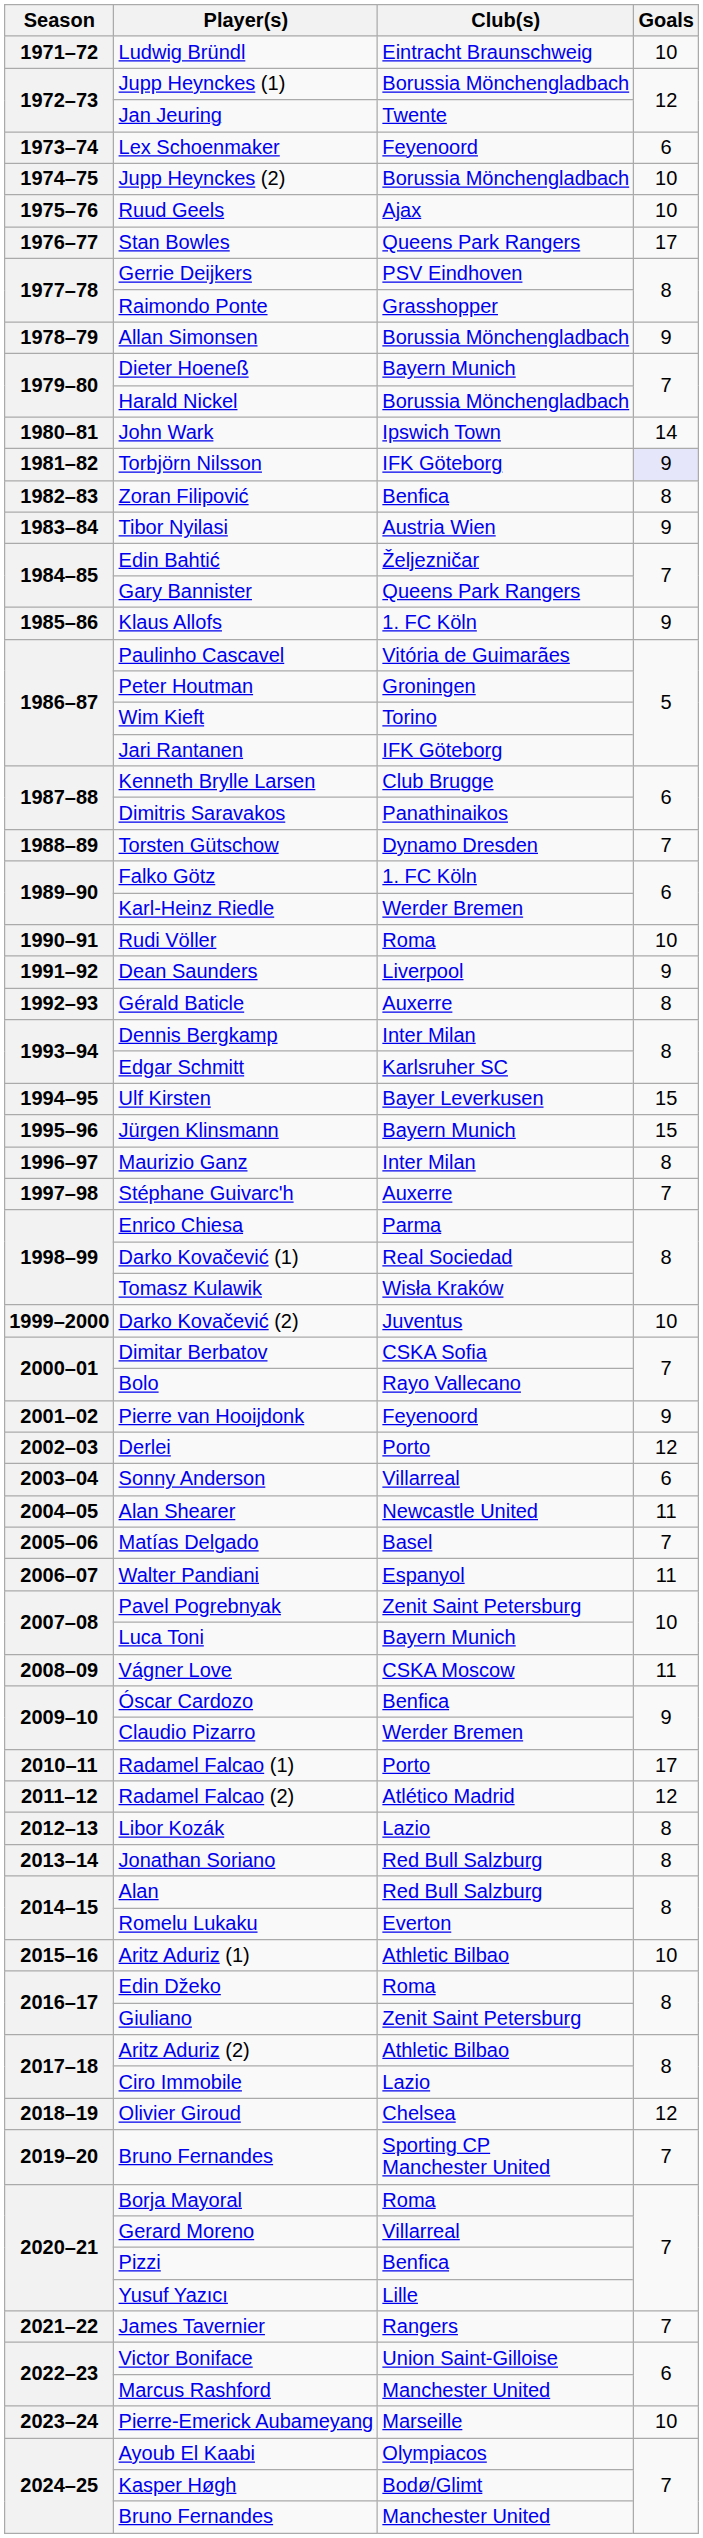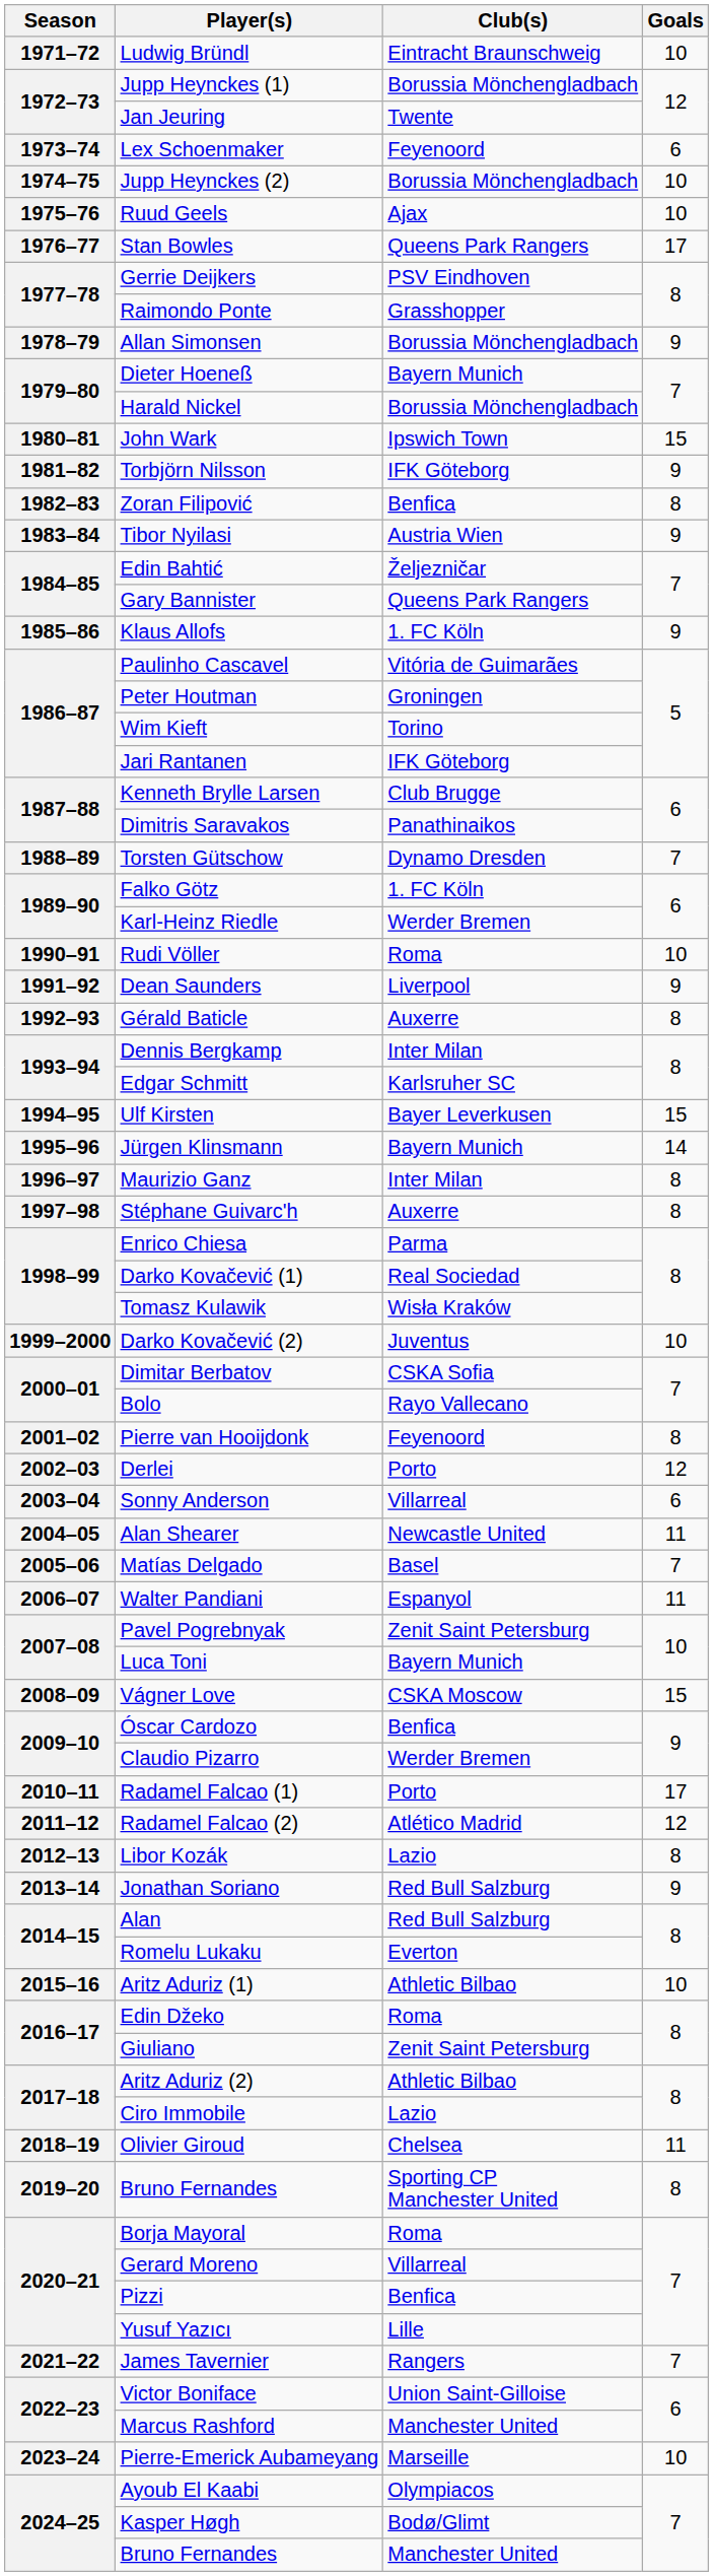 <table class="wikitable sortable">
 <tr>
 <th>Season</th>
 <th>Player(s)</th>
 <th>Club(s)</th>
 <th>Goals</th>
 </tr>
 <tr>
 <th>1971–72</th>
 <td> <a href='#'>Ludwig Bründl</a></td>
 <td> <a href='#'>Eintracht Braunschweig</a></td>
 <td align=center>10</td>
 </tr>
 <tr>
 <th rowspan=2 valign="middle">1972–73</th>
 <td> <a href='#'>Jupp Heynckes</a> (1)</td>
 <td> <a href='#'>Borussia Mönchengladbach</a></td>
 <td rowspan=2 align=center>12</td>
 </tr>
 <tr>
 <td> <a href='#'>Jan Jeuring</a></td>
 <td> <a href='#'>Twente</a></td>
 </tr>
 <tr>
 <th>1973–74</th>
 <td> <a href='#'>Lex Schoenmaker</a></td>
 <td> <a href='#'>Feyenoord</a></td>
 <td align=center>6</td>
 </tr>
 <tr>
 <th>1974–75</th>
 <td> <a href='#'>Jupp Heynckes</a> (2)</td>
 <td> <a href='#'>Borussia Mönchengladbach</a></td>
 <td align=center>10</td>
 </tr>
 <tr>
 <th>1975–76</th>
 <td> <a href='#'>Ruud Geels</a></td>
 <td> <a href='#'>Ajax</a></td>
 <td align=center>10</td>
 </tr>
 <tr>
 <th>1976–77</th>
 <td> <a href='#'>Stan Bowles</a></td>
 <td> <a href='#'>Queens Park Rangers</a></td>
 <td align=center>17</td>
 </tr>
 <tr>
 <th rowspan=2 valign="middle">1977–78</th>
 <td> <a href='#'>Gerrie Deijkers</a></td>
 <td> <a href='#'>PSV Eindhoven</a></td>
 <td rowspan=2 align=center>8</td>
 </tr>
 <tr>
 <td> <a href='#'>Raimondo Ponte</a></td>
 <td> <a href='#'>Grasshopper</a></td>
 </tr>
 <tr>
 <th>1978–79</th>
 <td> <a href='#'>Allan Simonsen</a></td>
 <td> <a href='#'>Borussia Mönchengladbach</a></td>
 <td align=center>9</td>
 </tr>
 <tr Gesavan 200>
 <th rowspan=2 align=center>1979–80</th>
 <td> <a href='#'>Dieter Hoeneß</a></td>
 <td> <a href='#'>Bayern Munich</a></td>
 <td rowspan=2 align=center>7</td>
 </tr>
 <tr>
 <td> <a href='#'>Harald Nickel</a></td>
 <td> <a href='#'>Borussia Mönchengladbach</a></td>
 </tr>
 <tr>
 <th>1980–81</th>
 <td> <a href='#'>John Wark</a></td>
 <td> <a href='#'>Ipswich Town</a></td>
-<td align=center>14</td>
+<td align=center>15</td>
 </tr>
 <tr>
 <th>1981–82</th>
 <td> <a href='#'>Torbjörn Nilsson</a></td>
 <td> <a href='#'>IFK Göteborg</a></td>
-<td align=center style="background: lavender;">9</td>
+<td align=center>9</td>
 </tr>
 <tr>
 <th>1982–83</th>
 <td> <a href='#'>Zoran Filipović</a></td>
 <td> <a href='#'>Benfica</a></td>
 <td align=center>8</td>
 </tr>
 <tr>
 <th>1983–84</th>
 <td> <a href='#'>Tibor Nyilasi</a></td>
 <td> <a href='#'>Austria Wien</a></td>
 <td align=center>9</td>
 </tr>
 <tr>
 <th rowspan=2 valign="middle">1984–85</th>
 <td> <a href='#'>Edin Bahtić</a></td>
 <td> <a href='#'>Željezničar</a></td>
 <td rowspan=2 align=center>7</td>
 </tr>
 <tr>
 <td> <a href='#'>Gary Bannister</a></td>
 <td> <a href='#'>Queens Park Rangers</a></td>
 </tr>
 <tr>
 <th>1985–86</th>
 <td> <a href='#'>Klaus Allofs</a></td>
 <td> <a href='#'>1. FC Köln</a></td>
 <td align=center>9</td>
 </tr>
 <tr>
 <th rowspan=4 valign="middle">1986–87</th>
 <td> <a href='#'>Paulinho Cascavel</a></td>
 <td> <a href='#'>Vitória de Guimarães</a></td>
 <td rowspan=4 align=center>5</td>
 </tr>
 <tr>
 <td> <a href='#'>Peter Houtman</a></td>
 <td> <a href='#'>Groningen</a></td>
 </tr>
 <tr>
 <td> <a href='#'>Wim Kieft</a></td>
 <td> <a href='#'>Torino</a></td>
 </tr>
 <tr>
 <td> <a href='#'>Jari Rantanen</a></td>
 <td> <a href='#'>IFK Göteborg</a></td>
 </tr>
 <tr>
 <th rowspan=2 valign="middle">1987–88</th>
 <td> <a href='#'>Kenneth Brylle Larsen</a></td>
 <td> <a href='#'>Club Brugge</a></td>
 <td rowspan=2 align=center>6</td>
 </tr>
 <tr>
 <td> <a href='#'>Dimitris Saravakos</a></td>
 <td> <a href='#'>Panathinaikos</a></td>
 </tr>
 <tr>
 <th>1988–89</th>
 <td> <a href='#'>Torsten Gütschow</a></td>
 <td> <a href='#'>Dynamo Dresden</a></td>
 <td align=center>7</td>
 </tr>
 <tr>
 <th rowspan=2 valign="middle">1989–90</th>
 <td> <a href='#'>Falko Götz</a></td>
 <td> <a href='#'>1. FC Köln</a></td>
 <td rowspan=2 align=center>6</td>
 </tr>
 <tr>
 <td> <a href='#'>Karl-Heinz Riedle</a></td>
 <td> <a href='#'>Werder Bremen</a></td>
 </tr>
 <tr>
 <th>1990–91</th>
 <td> <a href='#'>Rudi Völler</a></td>
 <td> <a href='#'>Roma</a></td>
 <td align=center>10</td>
 </tr>
 <tr>
 <th>1991–92</th>
 <td> <a href='#'>Dean Saunders</a></td>
 <td> <a href='#'>Liverpool</a></td>
 <td align=center>9</td>
 </tr>
 <tr>
 <th>1992–93</th>
 <td> <a href='#'>Gérald Baticle</a></td>
 <td> <a href='#'>Auxerre</a></td>
 <td align=center>8</td>
 </tr>
 <tr>
 <th rowspan=2 valign="middle">1993–94</th>
 <td> <a href='#'>Dennis Bergkamp</a></td>
 <td> <a href='#'>Inter Milan</a></td>
 <td rowspan=2 align=center>8</td>
 </tr>
 <tr>
 <td> <a href='#'>Edgar Schmitt</a></td>
 <td> <a href='#'>Karlsruher SC</a></td>
 </tr>
 <tr>
 <th>1994–95</th>
 <td> <a href='#'>Ulf Kirsten</a></td>
 <td> <a href='#'>Bayer Leverkusen</a></td>
 <td align=center>15</td>
 </tr>
 <tr>
 <th>1995–96</th>
 <td> <a href='#'>Jürgen Klinsmann</a></td>
 <td> <a href='#'>Bayern Munich</a></td>
-<td align=center>15</td>
+<td align=center>14</td>
 </tr>
 <tr>
 <th>1996–97</th>
 <td> <a href='#'>Maurizio Ganz</a></td>
 <td> <a href='#'>Inter Milan</a></td>
 <td align=center>8</td>
 </tr>
 <tr>
 <th>1997–98</th>
 <td> <a href='#'>Stéphane Guivarc'h</a></td>
 <td> <a href='#'>Auxerre</a></td>
-<td align=center>7</td>
+<td align=center>8</td>
 </tr>
 <tr>
 <th rowspan=3 valign="middle">1998–99</th>
 <td> <a href='#'>Enrico Chiesa</a></td>
 <td> <a href='#'>Parma</a></td>
 <td rowspan=3 align=center>8</td>
 </tr>
 <tr>
 <td> <a href='#'>Darko Kovačević</a> (1)</td>
 <td> <a href='#'>Real Sociedad</a></td>
 </tr>
 <tr>
 <td> <a href='#'>Tomasz Kulawik</a></td>
 <td> <a href='#'>Wisła Kraków</a></td>
 </tr>
 <tr>
 <th>1999–2000</th>
 <td> <a href='#'>Darko Kovačević</a> (2)</td>
 <td> <a href='#'>Juventus</a></td>
 <td align=center>10</td>
 </tr>
 <tr>
 <th rowspan=2 valign="middle">2000–01</th>
 <td> <a href='#'>Dimitar Berbatov</a></td>
 <td> <a href='#'>CSKA Sofia</a></td>
 <td rowspan=2 align=center>7</td>
 </tr>
 <tr>
 <td> <a href='#'>Bolo</a></td>
 <td> <a href='#'>Rayo Vallecano</a></td>
 </tr>
 <tr>
 <th>2001–02</th>
 <td> <a href='#'>Pierre van Hooijdonk</a></td>
 <td> <a href='#'>Feyenoord</a></td>
-<td align=center>9</td>
+<td align=center>8</td>
 </tr>
 <tr>
 <th>2002–03</th>
 <td> <a href='#'>Derlei</a></td>
 <td> <a href='#'>Porto</a></td>
 <td align=center>12</td>
 </tr>
 <tr>
 <th>2003–04</th>
 <td> <a href='#'>Sonny Anderson</a></td>
 <td> <a href='#'>Villarreal</a></td>
 <td rowspan=1 align=center>6</td>
 </tr>
 <tr>
 <th>2004–05</th>
 <td> <a href='#'>Alan Shearer</a></td>
 <td> <a href='#'>Newcastle United</a></td>
 <td align=center>11</td>
 </tr>
 <tr>
 <th>2005–06</th>
 <td> <a href='#'>Matías Delgado</a></td>
 <td> <a href='#'>Basel</a></td>
 <td align=center>7</td>
 </tr>
 <tr>
 <th>2006–07</th>
 <td> <a href='#'>Walter Pandiani</a></td>
 <td> <a href='#'>Espanyol</a></td>
 <td align=center>11</td>
 </tr>
 <tr>
 <th rowspan=2 valign="middle">2007–08</th>
 <td> <a href='#'>Pavel Pogrebnyak</a></td>
 <td> <a href='#'>Zenit Saint Petersburg</a></td>
 <td rowspan=2 align=center>10</td>
 </tr>
 <tr>
 <td> <a href='#'>Luca Toni</a></td>
 <td> <a href='#'>Bayern Munich</a></td>
 </tr>
 <tr>
 <th>2008–09</th>
 <td> <a href='#'>Vágner Love</a></td>
 <td> <a href='#'>CSKA Moscow</a></td>
-<td align=center>11</td>
+<td align=center>15</td>
 </tr>
 <tr>
 <th rowspan=2 valign="middle">2009–10</th>
 <td> <a href='#'>Óscar Cardozo</a></td>
 <td> <a href='#'>Benfica</a></td>
 <td rowspan=2 align=center>9</td>
 </tr>
 <tr>
 <td> <a href='#'>Claudio Pizarro</a></td>
 <td> <a href='#'>Werder Bremen</a></td>
 </tr>
 <tr>
 <th>2010–11</th>
 <td> <a href='#'>Radamel Falcao</a> (1)</td>
 <td> <a href='#'>Porto</a></td>
 <td align=center>17</td>
 </tr>
 <tr>
 <th>2011–12</th>
 <td> <a href='#'>Radamel Falcao</a> (2)</td>
 <td> <a href='#'>Atlético Madrid</a></td>
 <td align=center>12</td>
 </tr>
 <tr>
 <th>2012–13</th>
 <td> <a href='#'>Libor Kozák</a></td>
 <td> <a href='#'>Lazio</a></td>
 <td align="center">8</td>
 </tr>
 <tr>
 <th>2013–14</th>
 <td> <a href='#'>Jonathan Soriano</a></td>
 <td> <a href='#'>Red Bull Salzburg</a></td>
-<td align="center">8</td>
+<td align="center">9</td>
 </tr>
 <tr>
 <th rowspan=2 valign="middle">2014–15</th>
 <td> <a href='#'>Alan</a></td>
 <td> <a href='#'>Red Bull Salzburg</a></td>
 <td rowspan=2 align=center>8</td>
 </tr>
 <tr>
 <td> <a href='#'>Romelu Lukaku</a></td>
 <td> <a href='#'>Everton</a></td>
 </tr>
 <tr>
 <th>2015–16</th>
 <td> <a href='#'>Aritz Aduriz</a> (1)</td>
 <td> <a href='#'>Athletic Bilbao</a></td>
 <td align="center">10</td>
 </tr>
 <tr>
 <th rowspan=2 valign="middle">2016–17</th>
 <td> <a href='#'>Edin Džeko</a></td>
 <td> <a href='#'>Roma</a></td>
 <td rowspan=2 align=center>8</td>
 </tr>
 <tr>
 <td> <a href='#'>Giuliano</a></td>
 <td> <a href='#'>Zenit Saint Petersburg</a></td>
 </tr>
 <tr>
 <th rowspan=2 valign="middle">2017–18</th>
 <td> <a href='#'>Aritz Aduriz</a> (2)</td>
 <td> <a href='#'>Athletic Bilbao</a></td>
 <td rowspan=2 align=center>8</td>
 </tr>
 <tr>
 <td> <a href='#'>Ciro Immobile</a></td>
 <td> <a href='#'>Lazio</a></td>
 </tr>
 <tr>
 <th valign="middle">2018–19</th>
 <td> <a href='#'>Olivier Giroud</a></td>
 <td> <a href='#'>Chelsea</a></td>
-<td align="center">12</td>
+<td align="center">11</td>
 </tr>
 <tr>
 <th valign="middle">2019–20</th>
 <td> <a href='#'>Bruno Fernandes</a></td>
 <td> <a href='#'>Sporting CP</a><br> <a href='#'>Manchester United</a></td>
-<td align=center>7</td>
+<td align=center>8</td>
 </tr>
 <tr>
 <th rowspan=4 valign="middle">2020–21</th>
 <td> <a href='#'>Borja Mayoral</a></td>
 <td> <a href='#'>Roma</a></td>
 <td rowspan=4 align=center>7</td>
 </tr>
 <tr>
 <td> <a href='#'>Gerard Moreno</a></td>
 <td> <a href='#'>Villarreal</a></td>
 </tr>
 <tr>
 <td> <a href='#'>Pizzi</a></td>
 <td> <a href='#'>Benfica</a></td>
 </tr>
 <tr>
 <td> <a href='#'>Yusuf Yazıcı</a></td>
 <td> <a href='#'>Lille</a></td>
 </tr>
 <tr>
 <th valign="middle">2021–22</th>
 <td> <a href='#'>James Tavernier</a></td>
 <td> <a href='#'>Rangers</a></td>
 <td align="center">7</td>
 </tr>
 <tr>
 <th rowspan=2 valign="middle">2022–23</th>
 <td> <a href='#'>Victor Boniface</a></td>
 <td> <a href='#'>Union Saint-Gilloise</a></td>
 <td rowspan=2 align=center>6</td>
 </tr>
 <tr>
 <td> <a href='#'>Marcus Rashford</a></td>
 <td> <a href='#'>Manchester United</a></td>
 </tr>
 <tr>
 <th valign="middle">2023–24</th>
 <td> <a href='#'>Pierre-Emerick Aubameyang</a></td>
 <td> <a href='#'>Marseille</a></td>
 <td align="center">10</td>
 </tr>
 <tr>
 <th rowspan="3" valign="middle">2024–25</th>
 <td> <a href='#'>Ayoub El Kaabi</a></td>
 <td> <a href='#'>Olympiacos</a></td>
 <td rowspan="3" align="center">7</td>
 </tr>
 <tr>
 <td> <a href='#'>Kasper Høgh</a></td>
 <td> <a href='#'>Bodø/Glimt</a></td>
 </tr>
 <tr>
 <td> <a href='#'>Bruno Fernandes</a></td>
 <td> <a href='#'>Manchester United</a></td>
 </tr>
 </table>
